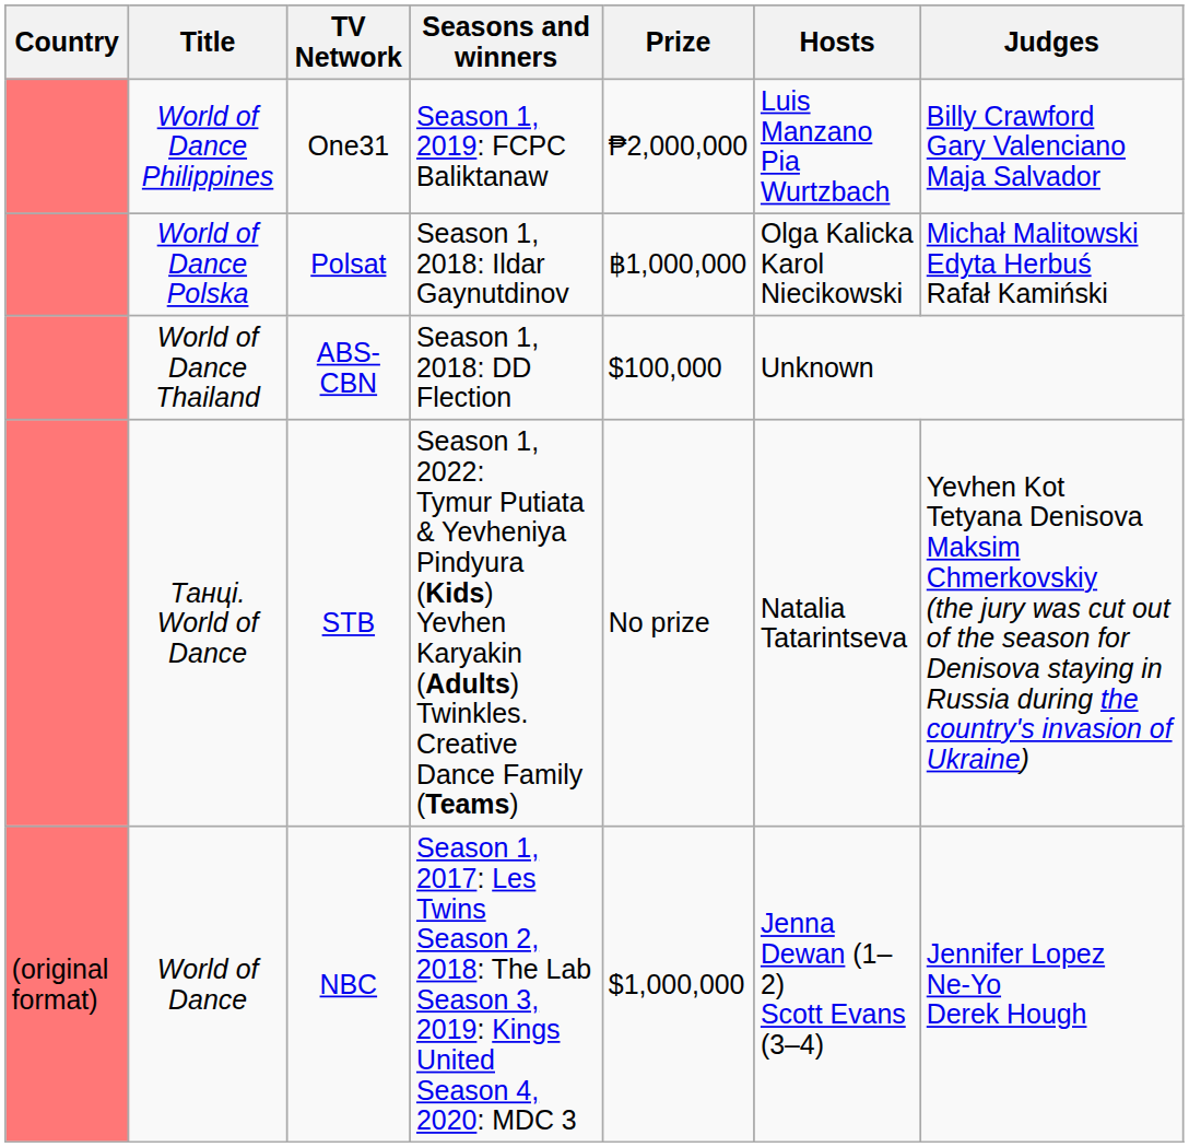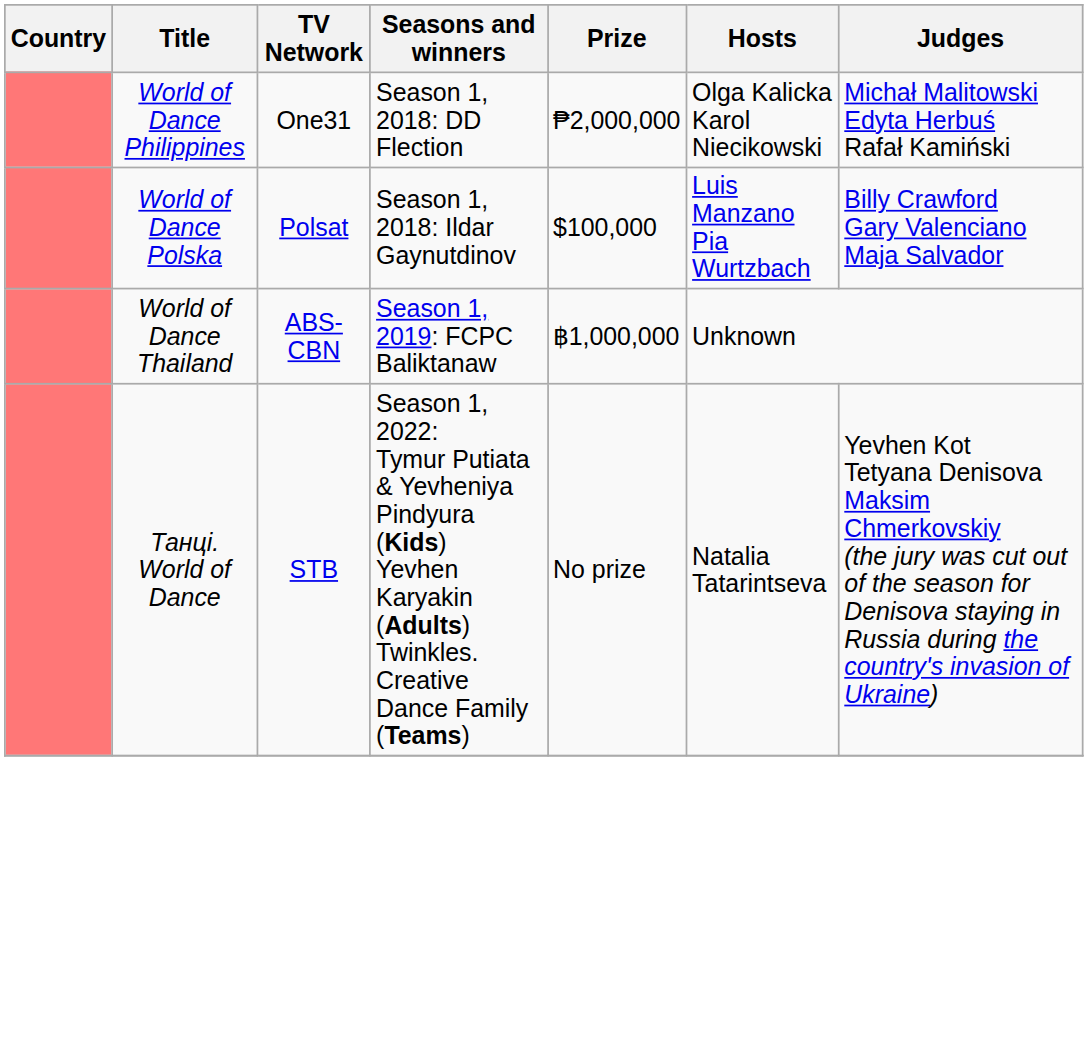 <table class="wikitable" style="width:100%; font-size:90%">
 <tr>
 <th>Country</th>
 <th>Title</th>
 <th>TV Network</th>
 <th>Seasons and winners</th>
 <th>Prize</th>
 <th>Hosts</th>
 <th>Judges</th>
 </tr>
 <tr>
 <td style="background:#FF7777;"><strong></strong></td>
 <td align="center"><em><a href='#'>World of Dance Philippines</a></em></td>
 <td align="center">One31</td>
-<td><a href='#'>Season 1, 2019</a>: FCPC Baliktanaw</td>
+<td>Season 1, 2018: DD Flection</td>
 <td>₱2,000,000</td>
-<td><a href='#'>Luis Manzano</a><br><a href='#'>Pia Wurtzbach</a></td>
-<td><a href='#'>Billy Crawford</a><br><a href='#'>Gary Valenciano</a><br><a href='#'>Maja Salvador</a></td>
+<td>Olga Kalicka<br>Karol Niecikowski</td>
+<td><a href='#'>Michał Malitowski</a><br><a href='#'>Edyta Herbuś</a><br>Rafał Kamiński</td>
 </tr>
 <tr>
 <td style="background:#FF7777;"><strong></strong></td>
 <td align="center"><em><a href='#'>World of Dance Polska</a></em></td>
 <td align="center"><a href='#'>Polsat</a></td>
 <td>Season 1, 2018: Ildar Gaynutdinov</td>
-<td>฿1,000,000</td>
-<td>Olga Kalicka<br>Karol Niecikowski</td>
-<td><a href='#'>Michał Malitowski</a><br><a href='#'>Edyta Herbuś</a><br>Rafał Kamiński</td>
+<td>$100,000</td>
+<td><a href='#'>Luis Manzano</a><br><a href='#'>Pia Wurtzbach</a></td>
+<td><a href='#'>Billy Crawford</a><br><a href='#'>Gary Valenciano</a><br><a href='#'>Maja Salvador</a></td>
 </tr>
 <tr>
 <td style="background:#FF7777;"><strong></strong></td>
 <td align="center"><em>World of Dance Thailand</em></td>
 <td align="center"><a href='#'>ABS-CBN</a></td>
-<td>Season 1, 2018: DD Flection</td>
-<td>$100,000</td>
+<td><a href='#'>Season 1, 2019</a>: FCPC Baliktanaw</td>
+<td>฿1,000,000</td>
 <td colspan="2">Unknown</td>
 </tr>
 <tr>
 <td style="background:#FF7777;"><strong></strong></td>
 <td align="center"><em>Танці. World of Dance</em></td>
 <td align="center"><a href='#'>STB</a></td>
 <td>Season 1, 2022:<br>Tymur Putiata & Yevheniya Pindyura (<strong>Kids</strong>)<br>Yevhen Karyakin (<strong>Adults</strong>)<br>Twinkles. Creative Dance Family (<strong>Teams</strong>)</td>
 <td>No prize</td>
 <td>Natalia Tatarintseva</td>
 <td>Yevhen Kot<br>Tetyana Denisova<br><a href='#'>Maksim Chmerkovskiy</a><br><em>(the jury was cut out of the season for Denisova staying in Russia during <a href='#'>the country's invasion of Ukraine</a>)</em></td>
 </tr>
 <tr>
-<td style="background:#FF7777;"><strong></strong> (original format)</td>
-<td align="center"><em>World of Dance</em></td>
-<td align="center"><a href='#'>NBC</a></td>
-<td><a href='#'>Season 1, 2017</a>: <a href='#'>Les Twins</a><br><a href='#'>Season 2, 2018</a>: The Lab<br><a href='#'>Season 3, 2019</a>: <a href='#'>Kings United</a><br><a href='#'>Season 4, 2020</a>: MDC 3</td>
-<td>$1,000,000</td>
-<td><a href='#'>Jenna Dewan</a> (1–2)<br><a href='#'>Scott Evans</a> (3–4)</td>
-<td><a href='#'>Jennifer Lopez</a><br><a href='#'>Ne-Yo</a><br><a href='#'>Derek Hough</a></td>
-</tr>
-<tr>
 </tr>
 </table>
